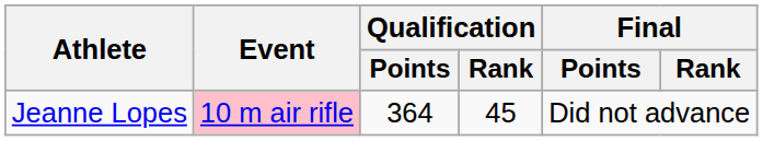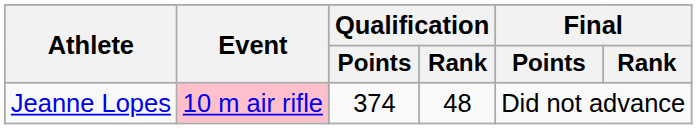 <table class="wikitable" style="font-size:90%">
 <tr>
 <th rowspan="2">Athlete</th>
 <th rowspan="2">Event</th>
 <th colspan=2>Qualification</th>
 <th colspan=2>Final</th>
 </tr>
 <tr style="font-size:95%">
 <th>Points</th>
 <th>Rank</th>
 <th>Points</th>
 <th>Rank</th>
 </tr>
 <tr align=center>
 <td align=left><a href='#'>Jeanne Lopes</a></td>
 <td align=left style="background: pink;"><a href='#'>10 m air rifle</a></td>
-<td>364</td>
-<td>45</td>
+<td>374</td>
+<td>48</td>
 <td colspan=2>Did not advance</td>
 </tr>
 </table>
